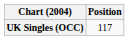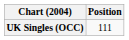 <table class="wikitable plainrowheaders" style="text-align:center">
 <tr>
 <th scope="col">Chart (2004)</th>
 <th scope="col">Position</th>
 </tr>
 <tr>
 <th scope="row">UK Singles (OCC)</th>
-<td>117</td>
+<td>111</td>
 </tr>
 </table>
